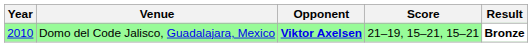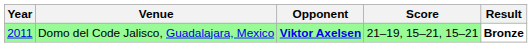 <table class="sortable wikitable" style="font-size: 90%;">
 <tr>
 <th>Year</th>
 <th>Venue</th>
 <th>Opponent</th>
 <th>Score</th>
 <th>Result</th>
 </tr>
 <tr style="background:#98FB98">
-<td align="center"><a href='#'>2010</a></td>
+<td align="center"><a href='#'>2011</a></td>
 <td align="left">Domo del Code Jalisco, <a href='#'>Guadalajara, Mexico</a></td>
 <td align="left"><strong> <a href='#'>Viktor Axelsen</a></strong></td>
 <td align="left">21–19, 15–21, 15–21</td>
 <td style="text-align:left; background:white"> <strong>Bronze</strong></td>
 </tr>
 </table>
